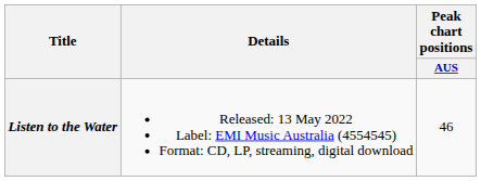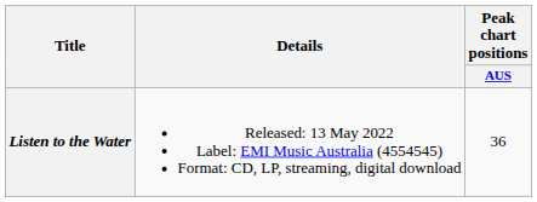 <table class="wikitable plainrowheaders" style="text-align:center;">
 <tr>
 <th scope="col" rowspan="2">Title</th>
 <th scope="col" rowspan="2">Details</th>
 <th scope="col">Peak chart positions</th>
 </tr>
 <tr>
 <th scope="col" style="width:3em;font-size:85%;"><a href='#'>AUS</a><br></th>
 </tr>
 <tr>
 <th scope="row"><em>Listen to the Water</em></th>
 <td><br><ul><li>Released: 13 May 2022</li><li>Label: <a href='#'>EMI Music Australia</a> (4554545)</li><li>Format: CD, LP, streaming, digital download</li></ul></td>
-<td>46</td>
+<td>36</td>
 </tr>
 </table>
